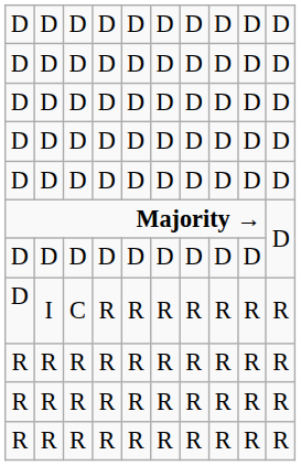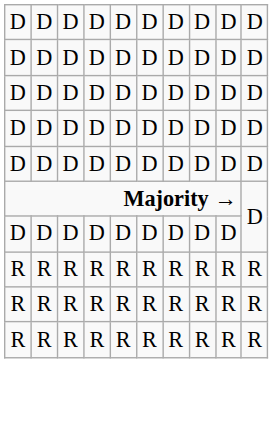 <table class="wikitable"  style="text-align:center;">
 <tr>
 <td>D</td>
 <td>D</td>
 <td>D</td>
 <td>D</td>
 <td>D</td>
 <td>D</td>
 <td>D</td>
 <td>D</td>
 <td>D</td>
 <td>D</td>
 </tr>
 <tr>
 <td>D</td>
 <td>D</td>
 <td>D</td>
 <td>D</td>
 <td>D</td>
 <td>D</td>
 <td>D</td>
 <td>D</td>
 <td>D</td>
 <td>D</td>
 </tr>
 <tr>
 <td>D</td>
 <td>D</td>
 <td>D</td>
 <td>D</td>
 <td>D</td>
 <td>D</td>
 <td>D</td>
 <td>D</td>
 <td>D</td>
 <td>D</td>
 </tr>
 <tr>
 <td>D</td>
 <td>D</td>
 <td>D</td>
 <td>D</td>
 <td>D</td>
 <td>D</td>
 <td>D</td>
 <td>D</td>
 <td>D</td>
 <td>D</td>
 </tr>
 <tr>
 <td>D</td>
 <td>D</td>
 <td>D</td>
 <td>D</td>
 <td>D</td>
 <td>D</td>
 <td>D</td>
 <td>D</td>
 <td>D</td>
 <td>D</td>
 </tr>
 <tr>
 <td colspan="9" style="text-align:right;"><strong>Majority →</strong></td>
 <td rowspan=2 >D</td>
 </tr>
 <tr>
 <td>D</td>
 <td>D</td>
 <td>D</td>
 <td>D</td>
 <td>D</td>
 <td>D</td>
 <td>D</td>
 <td>D</td>
 <td>D</td>
 </tr>
 <tr>
-<td>D<br><br></td>
-<td>I</td>
-<td>C</td>
-<td>R</td>
-<td>R</td>
-<td>R</td>
-<td>R</td>
-<td>R</td>
-<td>R</td>
-<td>R</td>
-</tr>
-<tr>
 <td>R</td>
 <td>R</td>
 <td>R</td>
 <td>R</td>
 <td>R</td>
 <td>R</td>
 <td>R</td>
 <td>R</td>
 <td>R</td>
 <td>R</td>
 </tr>
 <tr>
 <td>R</td>
 <td>R</td>
 <td>R</td>
 <td>R</td>
 <td>R</td>
 <td>R</td>
 <td>R</td>
 <td>R</td>
 <td>R</td>
 <td>R</td>
 </tr>
 <tr>
 <td>R</td>
 <td>R</td>
 <td>R</td>
 <td>R</td>
 <td>R</td>
 <td>R</td>
 <td>R</td>
 <td>R</td>
 <td>R</td>
 <td>R</td>
 </tr>
 </table>
